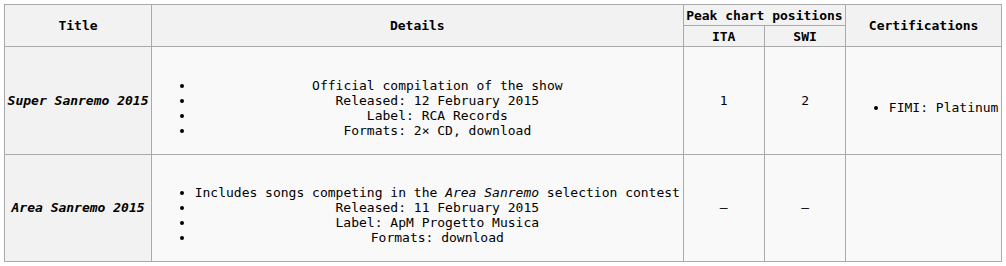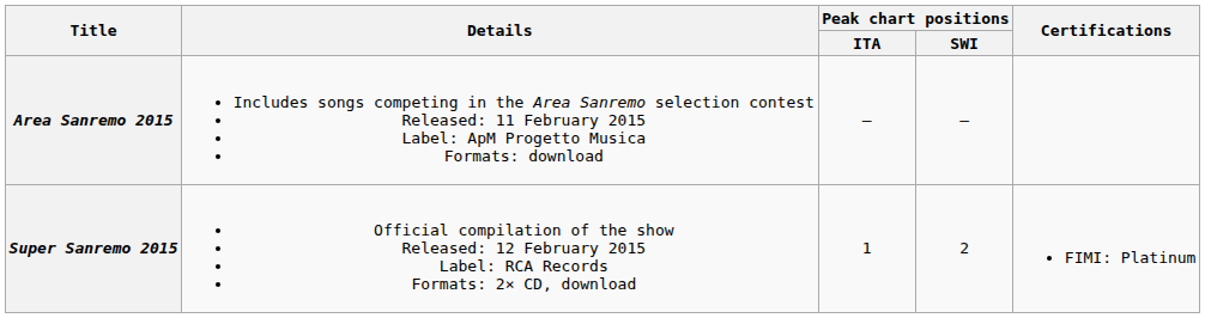 <table class="wikitable plainrowheaders" style="text-align:center;">
 <tr>
 <th rowspan="2">Title</th>
 <th rowspan="2">Details</th>
 <th colspan="2">Peak chart positions</th>
 <th rowspan="2">Certifications</th>
 </tr>
 <tr>
 <th>ITA<br></th>
 <th>SWI<br></th>
 </tr>
 <tr>
+<th scope="row"><em>Area Sanremo 2015</em></th>
+<td><br><ul><li>Includes songs competing in the <em>Area Sanremo</em> selection contest</li><li>Released: 11 February 2015</li><li>Label: ApM Progetto Musica</li><li>Formats: download</li></ul></td>
+<td>—</td>
+<td>—</td>
+<td></td>
+</tr>
+<tr>
 <th scope="row"><em>Super Sanremo 2015</em></th>
 <td><br><ul><li>Official compilation of the show</li><li>Released: 12 February 2015</li><li>Label: RCA Records</li><li>Formats: 2× CD, download</li></ul></td>
 <td>1</td>
 <td>2</td>
 <td><br><ul><li>FIMI: Platinum</li></ul></td>
 </tr>
 <tr>
-<th scope="row"><em>Area Sanremo 2015</em></th>
-<td><br><ul><li>Includes songs competing in the <em>Area Sanremo</em> selection contest</li><li>Released: 11 February 2015</li><li>Label: ApM Progetto Musica</li><li>Formats: download</li></ul></td>
-<td>—</td>
-<td>—</td>
-<td></td>
-</tr>
-<tr>
 </tr>
 </table>
